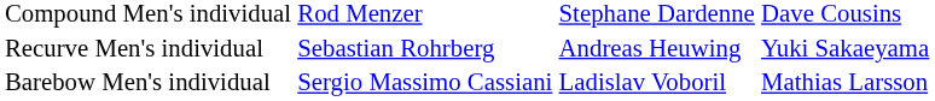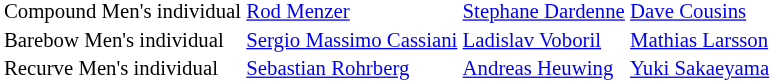 <table>
 <tr>
 <td>Compound Men's individual</td>
 <td> <a href='#'>Rod Menzer</a></td>
 <td> <a href='#'>Stephane Dardenne</a></td>
 <td> <a href='#'>Dave Cousins</a></td>
 </tr>
 <tr>
+<td>Barebow Men's individual</td>
+<td> <a href='#'>Sergio Massimo Cassiani</a></td>
+<td> <a href='#'>Ladislav Voboril</a></td>
+<td> <a href='#'>Mathias Larsson</a></td>
+</tr>
+<tr>
 <td>Recurve Men's individual</td>
 <td> <a href='#'>Sebastian Rohrberg</a></td>
 <td> <a href='#'>Andreas Heuwing</a></td>
 <td> <a href='#'>Yuki Sakaeyama</a></td>
 </tr>
-<tr>
-<td>Barebow Men's individual</td>
-<td> <a href='#'>Sergio Massimo Cassiani</a></td>
-<td> <a href='#'>Ladislav Voboril</a></td>
-<td> <a href='#'>Mathias Larsson</a></td>
-</tr>
 </table>
